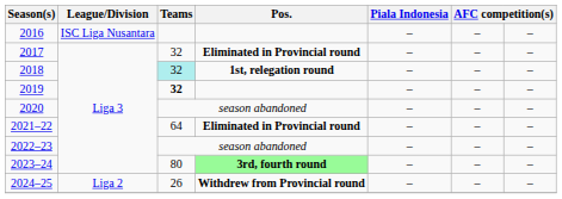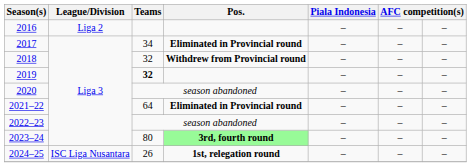 <table class="wikitable" style="text-align:center">
 <tr style="background:#efefef;">
 <th>Season(s)</th>
 <th>League/Division</th>
 <th>Teams</th>
 <th>Pos.</th>
 <th><a href='#'>Piala Indonesia</a></th>
 <th colspan=2><a href='#'>AFC</a> competition(s)</th>
 </tr>
 <tr>
 <td><a href='#'>2016</a></td>
-<td><a href='#'>ISC Liga Nusantara</a></td>
+<td><a href='#'>Liga 2</a></td>
 <td></td>
 <td></td>
 <td>–</td>
 <td>–</td>
 <td>–</td>
 </tr>
 <tr>
 <td><a href='#'>2017</a></td>
 <td rowspan=7><a href='#'>Liga 3</a></td>
-<td>32</td>
+<td>34</td>
 <td><strong>Eliminated in Provincial round</strong></td>
 <td>–</td>
 <td>–</td>
 <td>–</td>
 </tr>
 <tr>
 <td><a href='#'>2018</a></td>
-<td style="background: paleturquoise;">32</td>
-<td><strong>1st, relegation round</strong></td>
+<td>32</td>
+<td><strong>Withdrew from Provincial round</strong></td>
 <td>–</td>
 <td>–</td>
 <td>–</td>
 </tr>
 <tr>
 <td><a href='#'>2019</a></td>
 <td><strong>32</strong></td>
 <td></td>
 <td>–</td>
 <td>–</td>
 <td>–</td>
 </tr>
 <tr>
 <td><a href='#'>2020</a></td>
 <td colspan="2"><em>season abandoned</em></td>
 <td>–</td>
 <td>–</td>
 <td>–</td>
 </tr>
 <tr>
 <td><a href='#'>2021–22</a></td>
 <td>64</td>
 <td><strong>Eliminated in Provincial round</strong></td>
 <td>–</td>
 <td>–</td>
 <td>–</td>
 </tr>
 <tr>
 <td><a href='#'>2022–23</a></td>
 <td colspan="2"><em>season abandoned</em></td>
 <td>–</td>
 <td>–</td>
 <td>–</td>
 </tr>
 <tr>
 <td><a href='#'>2023–24</a></td>
 <td>80</td>
 <td bgcolor="palegreen"><strong>3rd, fourth round</strong></td>
 <td>–</td>
 <td>–</td>
 <td>–</td>
 </tr>
 <tr>
 <td><a href='#'>2024–25</a></td>
-<td><a href='#'>Liga 2</a></td>
+<td><a href='#'>ISC Liga Nusantara</a></td>
 <td>26</td>
-<td><strong>Withdrew from Provincial round</strong></td>
+<td><strong>1st, relegation round</strong></td>
 <td>–</td>
 <td>–</td>
 <td>–</td>
 </tr>
 <tr>
 </tr>
 </table>
